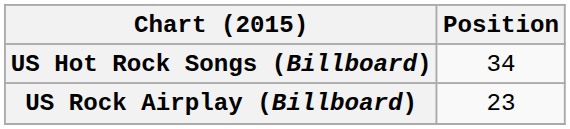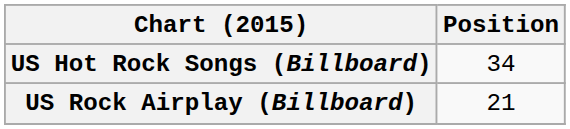 <table class="wikitable plainrowheaders">
 <tr>
 <th>Chart (2015)</th>
 <th>Position</th>
 </tr>
 <tr>
 <th scope="row">US Hot Rock Songs (<em>Billboard</em>)</th>
 <td style="text-align:center;">34</td>
 </tr>
 <tr>
 <th scope="row">US Rock Airplay (<em>Billboard</em>)</th>
-<td style="text-align:center;">23</td>
+<td style="text-align:center;">21</td>
 </tr>
 <tr>
 </tr>
 </table>
